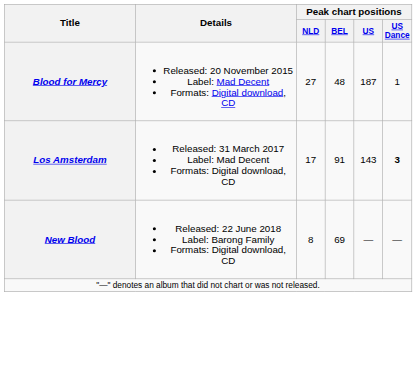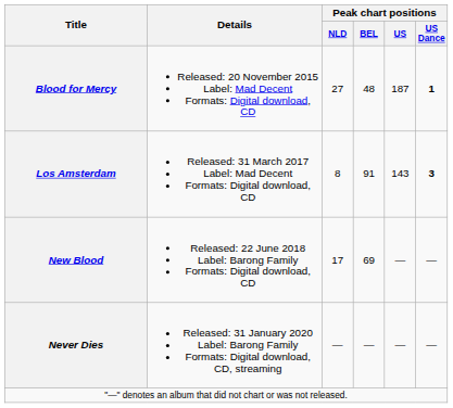 <table class="wikitable plainrowheaders" style="text-align:center;">
 <tr>
 <th scope="col" style="width:13em;" rowspan="2">Title</th>
 <th scope="col" style="width:16em;" rowspan="2">Details</th>
 <th scope="col" colspan="4">Peak chart positions</th>
 </tr>
 <tr>
 <th scope="col" style="width:3em;font-size:85%;"><a href='#'>NLD</a><br></th>
 <th scope="col" style="width:3em;font-size:85%;"><a href='#'>BEL</a><br></th>
 <th scope="col" style="width:3em;font-size:85%;"><a href='#'>US</a><br></th>
 <th scope="col" style="width:3em;font-size:85%;"><a href='#'>US<br>Dance</a><br></th>
 </tr>
 <tr>
 <th scope="row"><em><a href='#'>Blood for Mercy</a></em></th>
 <td><br><ul><li>Released: 20 November 2015</li><li>Label: <a href='#'>Mad Decent</a></li><li>Formats: <a href='#'>Digital download</a>, <a href='#'>CD</a></li></ul></td>
 <td>27</td>
 <td>48</td>
 <td>187</td>
-<td>1</td>
+<td><strong>1</strong></td>
 </tr>
 <tr>
 <th scope="row"><em><a href='#'>Los Amsterdam</a></em></th>
 <td><br><ul><li>Released: 31 March 2017</li><li>Label: Mad Decent</li><li>Formats: Digital download, CD</li></ul></td>
-<td>17</td>
+<td>8</td>
 <td>91</td>
 <td>143</td>
 <td><strong>3</strong></td>
 </tr>
 <tr>
 <th scope="row"><em><a href='#'>New Blood</a></em></th>
 <td><br><ul><li>Released: 22 June 2018</li><li>Label: Barong Family</li><li>Formats: Digital download, CD</li></ul></td>
-<td>8</td>
+<td>17</td>
 <td>69</td>
+<td>—</td>
+<td>—</td>
+</tr>
+<tr>
+<th scope="row"><em>Never Dies</em></th>
+<td><br><ul><li>Released: 31 January 2020</li><li>Label: Barong Family</li><li>Formats: Digital download, CD, streaming</li></ul></td>
+<td>—</td>
+<td>—</td>
 <td>—</td>
 <td>—</td>
 </tr>
 <tr>
 <td colspan="6" style="font-size:85%">"—" denotes an album that did not chart or was not released.</td>
 </tr>
 </table>
